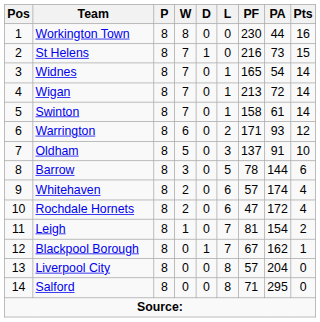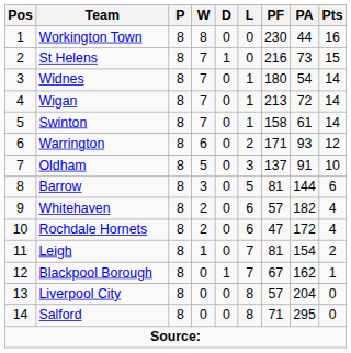 <table class="wikitable" style="text-align:center;">
 <tr>
 <th width=20>Pos</th>
 <th width=150>Team</th>
 <th width=20>P</th>
 <th width=20>W</th>
 <th width=20>D</th>
 <th width=20>L</th>
 <th width=20>PF</th>
 <th width=20>PA</th>
 <th width=20>Pts</th>
 </tr>
 <tr>
 <td>1</td>
 <td style="text-align:left;"><a href='#'>Workington Town</a></td>
 <td>8</td>
 <td>8</td>
 <td>0</td>
 <td>0</td>
 <td>230</td>
 <td>44</td>
 <td>16</td>
 </tr>
 <tr>
 <td>2</td>
 <td style="text-align:left;"><a href='#'>St Helens</a></td>
 <td>8</td>
 <td>7</td>
 <td>1</td>
 <td>0</td>
 <td>216</td>
 <td>73</td>
 <td>15</td>
 </tr>
 <tr>
 <td>3</td>
 <td style="text-align:left;"><a href='#'>Widnes</a></td>
 <td>8</td>
 <td>7</td>
 <td>0</td>
 <td>1</td>
-<td>165</td>
+<td>180</td>
 <td>54</td>
 <td>14</td>
 </tr>
 <tr>
 <td>4</td>
 <td style="text-align:left;"><a href='#'>Wigan</a></td>
 <td>8</td>
 <td>7</td>
 <td>0</td>
 <td>1</td>
 <td>213</td>
 <td>72</td>
 <td>14</td>
 </tr>
 <tr>
 <td>5</td>
 <td style="text-align:left;"><a href='#'>Swinton</a></td>
 <td>8</td>
 <td>7</td>
 <td>0</td>
 <td>1</td>
 <td>158</td>
 <td>61</td>
 <td>14</td>
 </tr>
 <tr>
 <td>6</td>
 <td style="text-align:left;"><a href='#'>Warrington</a></td>
 <td>8</td>
 <td>6</td>
 <td>0</td>
 <td>2</td>
 <td>171</td>
 <td>93</td>
 <td>12</td>
 </tr>
 <tr>
 <td>7</td>
 <td style="text-align:left;"><a href='#'>Oldham</a></td>
 <td>8</td>
 <td>5</td>
 <td>0</td>
 <td>3</td>
 <td>137</td>
 <td>91</td>
 <td>10</td>
 </tr>
 <tr>
 <td>8</td>
 <td style="text-align:left;"><a href='#'>Barrow</a></td>
 <td>8</td>
 <td>3</td>
 <td>0</td>
 <td>5</td>
-<td>78</td>
+<td>81</td>
 <td>144</td>
 <td>6</td>
 </tr>
 <tr>
 <td>9</td>
 <td style="text-align:left;"><a href='#'>Whitehaven</a></td>
 <td>8</td>
 <td>2</td>
 <td>0</td>
 <td>6</td>
 <td>57</td>
-<td>174</td>
+<td>182</td>
 <td>4</td>
 </tr>
 <tr>
 <td>10</td>
 <td style="text-align:left;"><a href='#'>Rochdale Hornets</a></td>
 <td>8</td>
 <td>2</td>
 <td>0</td>
 <td>6</td>
 <td>47</td>
 <td>172</td>
 <td>4</td>
 </tr>
 <tr>
 <td>11</td>
 <td style="text-align:left;"><a href='#'>Leigh</a></td>
 <td>8</td>
 <td>1</td>
 <td>0</td>
 <td>7</td>
 <td>81</td>
 <td>154</td>
 <td>2</td>
 </tr>
 <tr>
 <td>12</td>
 <td style="text-align:left;"><a href='#'>Blackpool Borough</a></td>
 <td>8</td>
 <td>0</td>
 <td>1</td>
 <td>7</td>
 <td>67</td>
 <td>162</td>
 <td>1</td>
 </tr>
 <tr>
 <td>13</td>
 <td style="text-align:left;"><a href='#'>Liverpool City</a></td>
 <td>8</td>
 <td>0</td>
 <td>0</td>
 <td>8</td>
 <td>57</td>
 <td>204</td>
 <td>0</td>
 </tr>
 <tr>
 <td>14</td>
 <td style="text-align:left;"><a href='#'>Salford</a></td>
 <td>8</td>
 <td>0</td>
 <td>0</td>
 <td>8</td>
 <td>71</td>
 <td>295</td>
 <td>0</td>
 </tr>
 <tr>
 <td colspan=10><strong>Source:</strong></td>
 </tr>
 </table>
